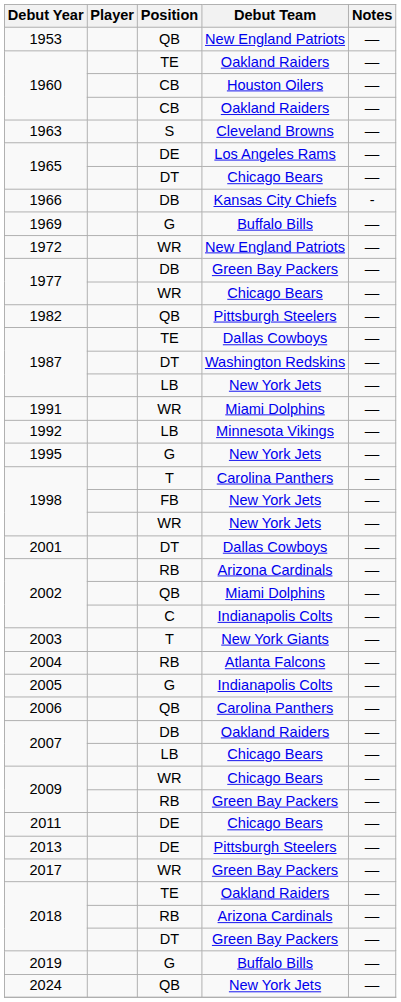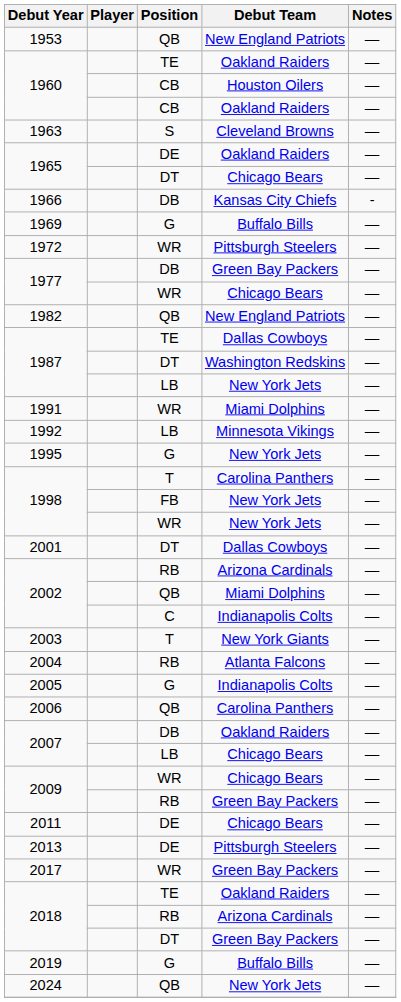 <table class="wikitable sortable" style="text-align: center;">
 <tr>
 <th>Debut Year</th>
 <th>Player</th>
 <th>Position</th>
 <th>Debut Team</th>
 <th>Notes</th>
 </tr>
 <tr>
 <td align="center">1953</td>
 <td align="center"></td>
 <td align="center">QB</td>
 <td align="center"><a href='#'>New England Patriots</a></td>
 <td align="center">—</td>
 </tr>
 <tr>
 <td rowspan="3">1960</td>
 <td align="center"></td>
 <td align="center">TE</td>
 <td align="center"><a href='#'>Oakland Raiders</a></td>
 <td align="center">—</td>
 </tr>
 <tr>
 <td align="center"></td>
 <td align="center">CB</td>
 <td align="center"><a href='#'>Houston Oilers</a></td>
 <td align="center">—</td>
 </tr>
 <tr>
 <td align="center"></td>
 <td align="center">CB</td>
 <td align="center"><a href='#'>Oakland Raiders</a></td>
 <td align="center">—</td>
 </tr>
 <tr>
 <td align="center">1963</td>
 <td align="center"></td>
 <td align="center">S</td>
 <td align="center"><a href='#'>Cleveland Browns</a></td>
 <td align="center">—</td>
 </tr>
 <tr>
 <td rowspan="2">1965</td>
 <td align="center"></td>
 <td align="center">DE</td>
-<td align="center"><a href='#'>Los Angeles Rams</a></td>
+<td align="center"><a href='#'>Oakland Raiders</a></td>
 <td align="center">—</td>
 </tr>
 <tr>
 <td align="center"></td>
 <td align="center">DT</td>
 <td align="center"><a href='#'>Chicago Bears</a></td>
 <td align="center">—</td>
 </tr>
 <tr>
 <td align="center">1966</td>
 <td align="center"></td>
 <td align="center">DB</td>
 <td align="center"><a href='#'>Kansas City Chiefs</a></td>
 <td align="center">-</td>
 </tr>
 <tr>
 <td align="center">1969</td>
 <td align="center"></td>
 <td align="center">G</td>
 <td align="center"><a href='#'>Buffalo Bills</a></td>
 <td align="center">—</td>
 </tr>
 <tr>
 <td align="center">1972</td>
 <td align="center"></td>
 <td align="center">WR</td>
-<td align="center"><a href='#'>New England Patriots</a></td>
+<td align="center"><a href='#'>Pittsburgh Steelers</a></td>
 <td align="center">—</td>
 </tr>
 <tr>
 <td rowspan="2">1977</td>
 <td align="center"></td>
 <td align="center">DB</td>
 <td align="center"><a href='#'>Green Bay Packers</a></td>
 <td align="center">—</td>
 </tr>
 <tr>
 <td align="center"></td>
 <td align="center">WR</td>
 <td align="center"><a href='#'>Chicago Bears</a></td>
 <td align="center">—</td>
 </tr>
 <tr>
 <td align="center">1982</td>
 <td align="center"></td>
 <td align="center">QB</td>
-<td align="center"><a href='#'>Pittsburgh Steelers</a></td>
+<td align="center"><a href='#'>New England Patriots</a></td>
 <td align="center">—</td>
 </tr>
 <tr>
 <td rowspan="3">1987</td>
 <td align="center"></td>
 <td align="center">TE</td>
 <td align="center"><a href='#'>Dallas Cowboys</a></td>
 <td align="center">—</td>
 </tr>
 <tr>
 <td align="center"></td>
 <td align="center">DT</td>
 <td align="center"><a href='#'>Washington Redskins</a></td>
 <td align="center">—</td>
 </tr>
 <tr>
 <td align="center"></td>
 <td align="center">LB</td>
 <td align="center"><a href='#'>New York Jets</a></td>
 <td align="center">—</td>
 </tr>
 <tr>
 <td align="center">1991</td>
 <td align="center"></td>
 <td align="center">WR</td>
 <td align="center"><a href='#'>Miami Dolphins</a></td>
 <td align="center">—</td>
 </tr>
 <tr>
 <td align="center">1992</td>
 <td align="center"></td>
 <td align="center">LB</td>
 <td align="center"><a href='#'>Minnesota Vikings</a></td>
 <td align="center">—</td>
 </tr>
 <tr>
 <td align="center">1995</td>
 <td align="center"></td>
 <td align="center">G</td>
 <td align="center"><a href='#'>New York Jets</a></td>
 <td align="center">—</td>
 </tr>
 <tr>
 <td rowspan="3">1998</td>
 <td align="center"></td>
 <td align="center">T</td>
 <td align="center"><a href='#'>Carolina Panthers</a></td>
 <td align="center">—</td>
 </tr>
 <tr>
 <td align="center"></td>
 <td align="center">FB</td>
 <td align="center"><a href='#'>New York Jets</a></td>
 <td align="center">—</td>
 </tr>
 <tr>
 <td align="center"></td>
 <td align="center">WR</td>
 <td align="center"><a href='#'>New York Jets</a></td>
 <td align="center">—</td>
 </tr>
 <tr>
 <td align="center">2001</td>
 <td align="center"></td>
 <td align="center">DT</td>
 <td align="center"><a href='#'>Dallas Cowboys</a></td>
 <td align="center">—</td>
 </tr>
 <tr>
 <td rowspan="3">2002</td>
 <td align="center"></td>
 <td align="center">RB</td>
 <td align="center"><a href='#'>Arizona Cardinals</a></td>
 <td align="center">—</td>
 </tr>
 <tr>
 <td align="center"></td>
 <td align="center">QB</td>
 <td align="center"><a href='#'>Miami Dolphins</a></td>
 <td align="center">—</td>
 </tr>
 <tr>
 <td align="center"></td>
 <td align="center">C</td>
 <td align="center"><a href='#'>Indianapolis Colts</a></td>
 <td align="center">—</td>
 </tr>
 <tr>
 <td align="center">2003</td>
 <td align="center"></td>
 <td align="center">T</td>
 <td align="center"><a href='#'>New York Giants</a></td>
 <td align="center">—</td>
 </tr>
 <tr>
 <td align="center">2004</td>
 <td align="center"></td>
 <td align="center">RB</td>
 <td align="center"><a href='#'>Atlanta Falcons</a></td>
 <td align="center">—</td>
 </tr>
 <tr>
 <td align="center">2005</td>
 <td align="center"></td>
 <td align="center">G</td>
 <td align="center"><a href='#'>Indianapolis Colts</a></td>
 <td align="center">—</td>
 </tr>
 <tr>
 <td align="center">2006</td>
 <td align="center"></td>
 <td align="center">QB</td>
 <td align="center"><a href='#'>Carolina Panthers</a></td>
 <td align="center">—</td>
 </tr>
 <tr>
 <td rowspan="2">2007</td>
 <td align="center"></td>
 <td align="center">DB</td>
 <td align="center"><a href='#'>Oakland Raiders</a></td>
 <td align="center">—</td>
 </tr>
 <tr>
 <td align="center"></td>
 <td align="center">LB</td>
 <td align="center"><a href='#'>Chicago Bears</a></td>
 <td align="center">—</td>
 </tr>
 <tr>
 <td rowspan="2">2009</td>
 <td align="center"></td>
 <td align="center">WR</td>
 <td align="center"><a href='#'>Chicago Bears</a></td>
 <td align="center">—</td>
 </tr>
 <tr>
 <td align="center"></td>
 <td align="center">RB</td>
 <td align="center"><a href='#'>Green Bay Packers</a></td>
 <td align="center">—</td>
 </tr>
 <tr>
 <td align="center">2011</td>
 <td align="center"></td>
 <td align="center">DE</td>
 <td align="center"><a href='#'>Chicago Bears</a></td>
 <td align="center">—</td>
 </tr>
 <tr>
 <td align="center">2013</td>
 <td align="center"></td>
 <td align="center">DE</td>
 <td align="center"><a href='#'>Pittsburgh Steelers</a></td>
 <td align="center">—</td>
 </tr>
 <tr>
 <td align="center">2017</td>
 <td align="center"></td>
 <td align="center">WR</td>
 <td align="center"><a href='#'>Green Bay Packers</a></td>
 <td align="center">—</td>
 </tr>
 <tr>
 <td rowspan="3">2018</td>
 <td align="center"></td>
 <td align="center">TE</td>
 <td align="center"><a href='#'>Oakland Raiders</a></td>
 <td align="center">—</td>
 </tr>
 <tr>
 <td align="center"></td>
 <td align="center">RB</td>
 <td align="center"><a href='#'>Arizona Cardinals</a></td>
 <td align="center">—</td>
 </tr>
 <tr>
 <td align="center"></td>
 <td align="center">DT</td>
 <td align="center"><a href='#'>Green Bay Packers</a></td>
 <td align="center">—</td>
 </tr>
 <tr>
 <td align="center">2019</td>
 <td align="center"></td>
 <td align="center">G</td>
 <td align="center"><a href='#'>Buffalo Bills</a></td>
 <td align="center">—</td>
 </tr>
 <tr>
 <td align="center">2024</td>
 <td align="center"></td>
 <td align="center">QB</td>
 <td align="center"><a href='#'>New York Jets</a></td>
 <td align="center">—</td>
 </tr>
 <tr>
 </tr>
 </table>
